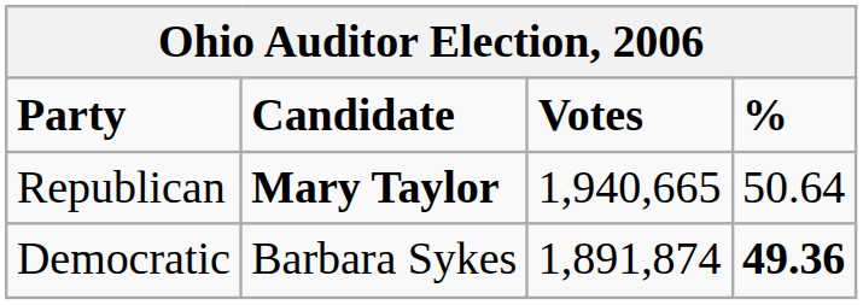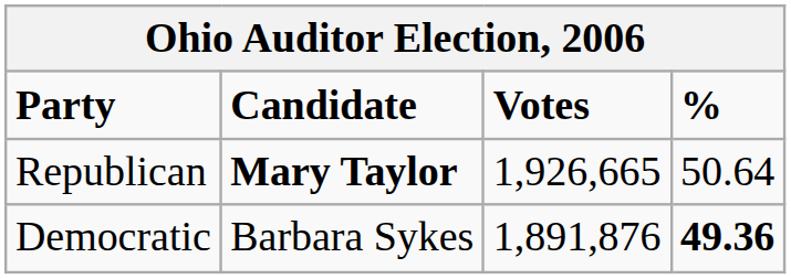 <table class="wikitable">
 <tr>
 <th colspan="4">Ohio Auditor Election, 2006</th>
 </tr>
 <tr>
 <td><strong>Party</strong></td>
 <td><strong>Candidate</strong></td>
 <td><strong>Votes</strong></td>
 <td><strong>%</strong></td>
 </tr>
 <tr>
 <td>Republican</td>
 <td><strong>Mary Taylor</strong></td>
-<td>1,940,665</td>
+<td>1,926,665</td>
 <td>50.64</td>
 </tr>
 <tr>
 <td>Democratic</td>
 <td>Barbara Sykes</td>
-<td>1,891,874</td>
+<td>1,891,876</td>
 <td><strong>49.36</strong></td>
 </tr>
 </table>
